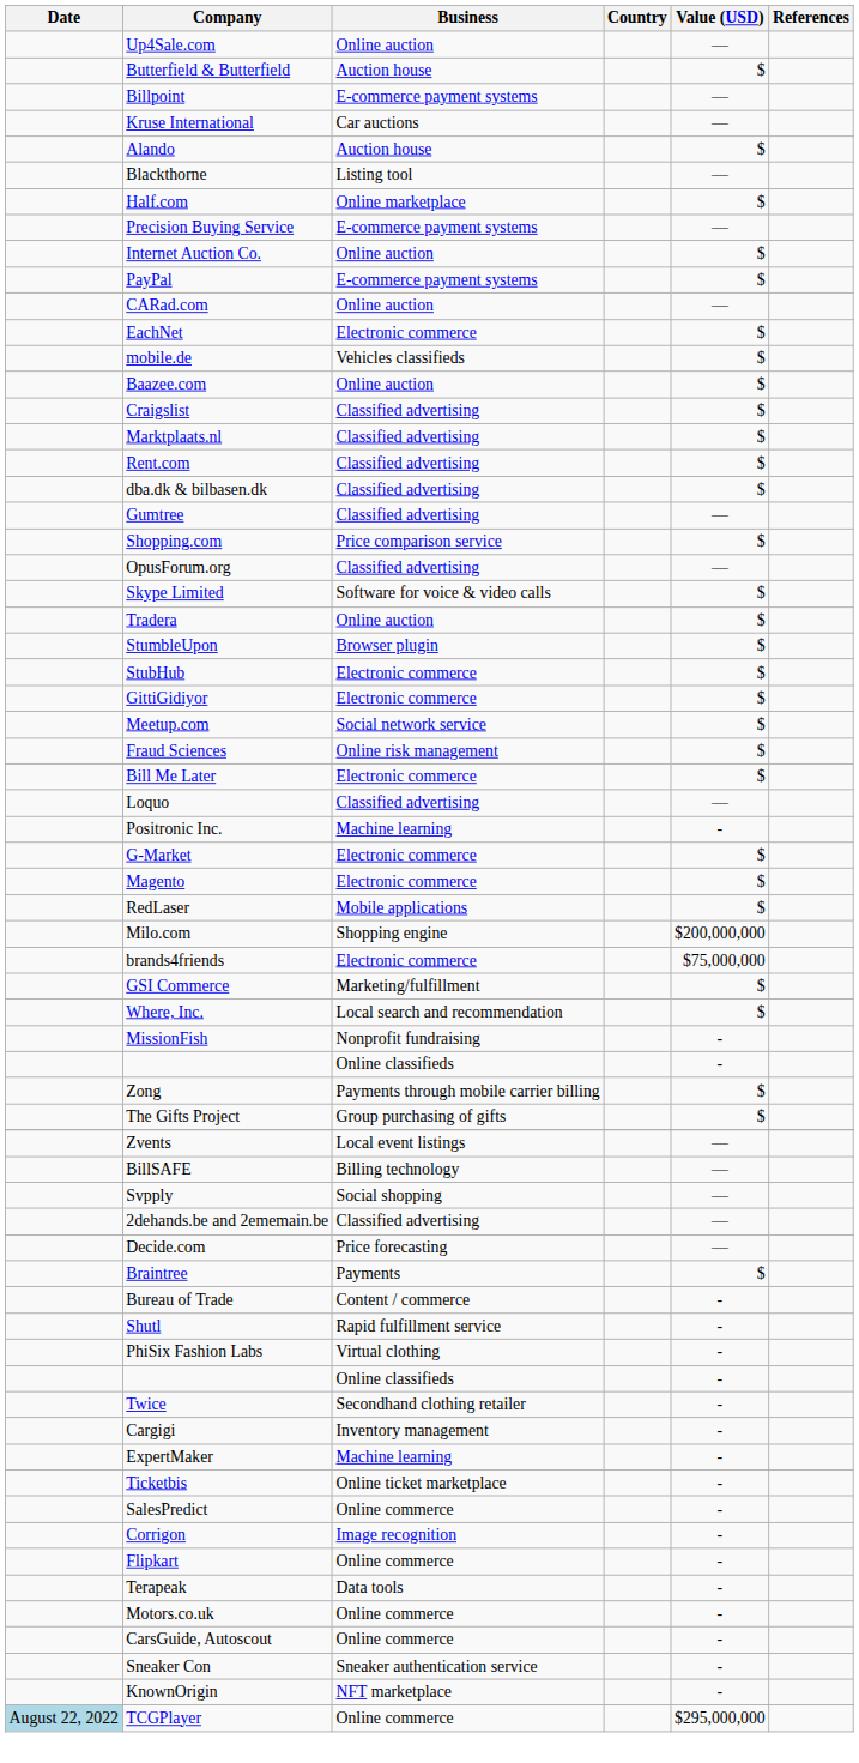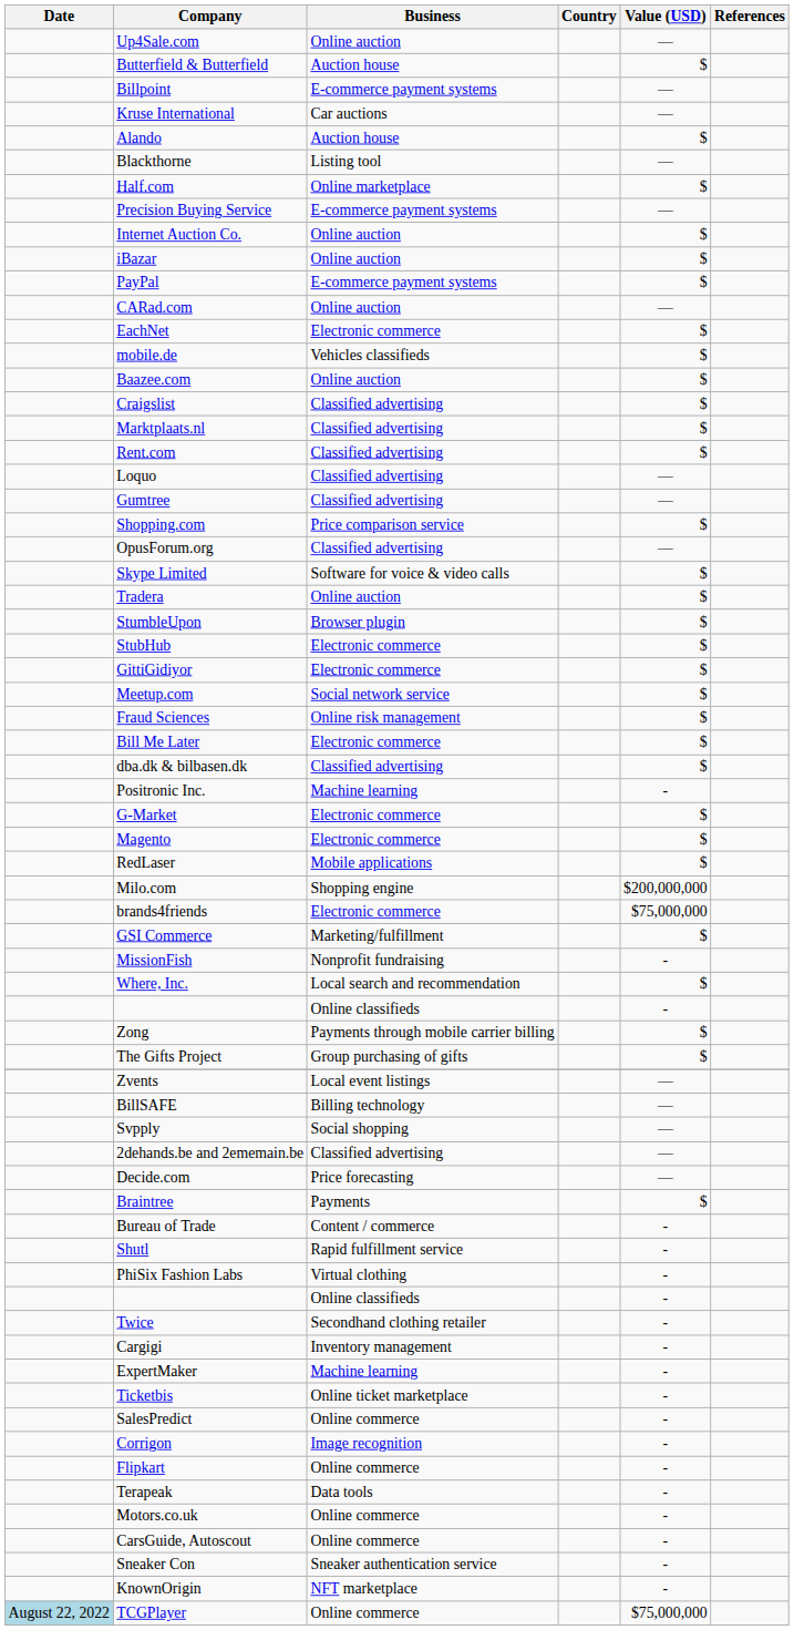 <table class="wikitable sortable">
 <tr>
 <th>Date</th>
 <th>Company</th>
 <th>Business</th>
 <th>Country</th>
 <th>Value (<a href='#'>USD</a>)</th>
 <th class="unsortable">References</th>
 </tr>
 <tr>
 <td></td>
 <td><a href='#'>Up4Sale.com</a></td>
 <td><a href='#'>Online auction</a></td>
 <td></td>
 <td align="center">—</td>
 <td align="center"></td>
 </tr>
 <tr>
 <td></td>
 <td><a href='#'>Butterfield & Butterfield</a></td>
 <td><a href='#'>Auction house</a></td>
 <td></td>
 <td align="right">$</td>
 <td align="center"></td>
 </tr>
 <tr>
 <td></td>
 <td><a href='#'>Billpoint</a></td>
 <td><a href='#'>E-commerce payment systems</a></td>
 <td></td>
 <td align="center">—</td>
 <td align="center"></td>
 </tr>
 <tr>
 <td></td>
 <td><a href='#'>Kruse International</a></td>
 <td>Car auctions</td>
 <td></td>
 <td align="center">—</td>
 <td align="center"></td>
 </tr>
 <tr>
 <td></td>
 <td><a href='#'>Alando</a></td>
 <td><a href='#'>Auction house</a></td>
 <td></td>
 <td align="right">$</td>
 <td align="center"></td>
 </tr>
 <tr>
 <td></td>
 <td>Blackthorne</td>
 <td>Listing tool</td>
 <td></td>
 <td align="center">—</td>
 <td align="center"></td>
 </tr>
 <tr>
 <td></td>
 <td><a href='#'>Half.com</a></td>
 <td><a href='#'>Online marketplace</a></td>
 <td></td>
 <td align="right">$</td>
 <td align="center"></td>
 </tr>
 <tr>
 <td></td>
 <td><a href='#'>Precision Buying Service</a></td>
 <td><a href='#'>E-commerce payment systems</a></td>
 <td></td>
 <td align="center">—</td>
 <td align="center"></td>
 </tr>
 <tr>
 <td></td>
 <td><a href='#'>Internet Auction Co.</a></td>
 <td><a href='#'>Online auction</a></td>
 <td></td>
 <td align="right">$</td>
 <td align="center"></td>
 </tr>
 <tr>
 <td></td>
+<td><a href='#'>iBazar</a></td>
+<td><a href='#'>Online auction</a></td>
+<td></td>
+<td align="right">$</td>
+<td align="center"></td>
+</tr>
+<tr>
+<td></td>
 <td><a href='#'>PayPal</a></td>
 <td><a href='#'>E-commerce payment systems</a></td>
 <td></td>
 <td align="right">$</td>
 <td align="center"></td>
 </tr>
 <tr>
 <td></td>
 <td><a href='#'>CARad.com</a></td>
 <td><a href='#'>Online auction</a></td>
 <td></td>
 <td align="center">—</td>
 <td align="center"></td>
 </tr>
 <tr>
 <td></td>
 <td><a href='#'>EachNet</a></td>
 <td><a href='#'>Electronic commerce</a></td>
 <td></td>
 <td align="right">$</td>
 <td align="center"></td>
 </tr>
 <tr>
 <td></td>
 <td><a href='#'>mobile.de</a></td>
 <td>Vehicles classifieds</td>
 <td></td>
 <td align="right">$</td>
 <td align="center"></td>
 </tr>
 <tr>
 <td></td>
 <td><a href='#'>Baazee.com</a></td>
 <td><a href='#'>Online auction</a></td>
 <td></td>
 <td align="right">$</td>
 <td align="center"></td>
 </tr>
 <tr>
 <td></td>
 <td><a href='#'>Craigslist</a></td>
 <td><a href='#'>Classified advertising</a></td>
 <td></td>
 <td align="right">$</td>
 <td align="center"></td>
 </tr>
 <tr>
 <td></td>
 <td><a href='#'>Marktplaats.nl</a></td>
 <td><a href='#'>Classified advertising</a></td>
 <td></td>
 <td align="right">$</td>
 <td align="center"></td>
 </tr>
 <tr>
 <td></td>
 <td><a href='#'>Rent.com</a></td>
 <td><a href='#'>Classified advertising</a></td>
 <td></td>
 <td align="right">$</td>
 <td align="center"></td>
 </tr>
 <tr>
 <td></td>
-<td>dba.dk & bilbasen.dk</td>
+<td>Loquo</td>
 <td><a href='#'>Classified advertising</a></td>
 <td></td>
-<td align="right">$</td>
+<td align="center">—</td>
 <td align="center"></td>
 </tr>
 <tr>
 <td></td>
 <td><a href='#'>Gumtree</a></td>
 <td><a href='#'>Classified advertising</a></td>
 <td></td>
 <td align="center">—</td>
 <td align="center"></td>
 </tr>
 <tr>
 <td></td>
 <td><a href='#'>Shopping.com</a></td>
 <td><a href='#'>Price comparison service</a></td>
 <td></td>
 <td align="right">$</td>
 <td align="center"></td>
 </tr>
 <tr>
 <td></td>
 <td>OpusForum.org</td>
 <td><a href='#'>Classified advertising</a></td>
 <td></td>
 <td align="center">—</td>
 <td align="center"></td>
 </tr>
 <tr>
 <td></td>
 <td><a href='#'>Skype Limited</a></td>
 <td>Software for voice & video calls</td>
 <td></td>
 <td align="right">$</td>
 <td align="center"></td>
 </tr>
 <tr>
 <td></td>
 <td><a href='#'>Tradera</a></td>
 <td><a href='#'>Online auction</a></td>
 <td></td>
 <td align="right">$</td>
 <td align="center"></td>
 </tr>
 <tr>
 <td></td>
 <td><a href='#'>StumbleUpon</a></td>
 <td><a href='#'>Browser plugin</a></td>
 <td></td>
 <td align="right">$</td>
 <td align="center"></td>
 </tr>
 <tr>
 <td></td>
 <td><a href='#'>StubHub</a></td>
 <td><a href='#'>Electronic commerce</a></td>
 <td></td>
 <td align="right">$</td>
 <td align="center"></td>
 </tr>
 <tr>
 <td></td>
 <td><a href='#'>GittiGidiyor</a></td>
 <td><a href='#'>Electronic commerce</a></td>
 <td></td>
 <td align="right">$</td>
 <td align="center"></td>
 </tr>
 <tr>
 <td></td>
 <td><a href='#'>Meetup.com</a></td>
 <td><a href='#'>Social network service</a></td>
 <td></td>
 <td align="right">$</td>
 <td align="center"></td>
 </tr>
 <tr>
 <td></td>
 <td><a href='#'>Fraud Sciences</a></td>
 <td><a href='#'>Online risk management</a></td>
 <td></td>
 <td align="right">$</td>
 <td align="center"></td>
 </tr>
 <tr>
 <td></td>
 <td><a href='#'>Bill Me Later</a></td>
 <td><a href='#'>Electronic commerce</a></td>
 <td></td>
 <td align="right">$</td>
 <td align="center"></td>
 </tr>
 <tr>
 <td></td>
-<td>Loquo</td>
+<td>dba.dk & bilbasen.dk</td>
 <td><a href='#'>Classified advertising</a></td>
 <td></td>
-<td align="center">—</td>
+<td align="right">$</td>
 <td align="center"></td>
 </tr>
 <tr>
 <td></td>
 <td>Positronic Inc.</td>
 <td><a href='#'>Machine learning</a></td>
 <td></td>
 <td align="center">-</td>
 <td align="center"></td>
 </tr>
 <tr>
 <td></td>
 <td><a href='#'>G-Market</a></td>
 <td><a href='#'>Electronic commerce</a></td>
 <td></td>
 <td align="right">$</td>
 <td align="center"></td>
 </tr>
 <tr>
 <td></td>
 <td><a href='#'>Magento</a></td>
 <td><a href='#'>Electronic commerce</a></td>
 <td></td>
 <td align="right">$</td>
 <td align="center"></td>
 </tr>
 <tr>
 <td></td>
 <td>RedLaser</td>
 <td><a href='#'>Mobile applications</a></td>
 <td></td>
 <td align="right">$</td>
 <td align="center"></td>
 </tr>
 <tr>
 <td></td>
 <td>Milo.com</td>
 <td>Shopping engine</td>
 <td></td>
 <td align="right">$200,000,000</td>
 <td align="center"></td>
 </tr>
 <tr>
 <td></td>
 <td>brands4friends</td>
 <td><a href='#'>Electronic commerce</a></td>
 <td></td>
 <td align="right">$75,000,000</td>
 <td align="center"></td>
 </tr>
 <tr>
 <td></td>
 <td><a href='#'>GSI Commerce</a></td>
 <td>Marketing/fulfillment</td>
 <td></td>
 <td align="right">$</td>
 <td align="center"></td>
 </tr>
 <tr>
 <td></td>
+<td><a href='#'>MissionFish</a></td>
+<td>Nonprofit fundraising</td>
+<td></td>
+<td align="center">-</td>
+<td align="center"></td>
+</tr>
+<tr>
+<td></td>
 <td><a href='#'>Where, Inc.</a></td>
 <td>Local search and recommendation</td>
 <td></td>
 <td align="right">$</td>
-<td align="center"></td>
-</tr>
-<tr>
-<td></td>
-<td><a href='#'>MissionFish</a></td>
-<td>Nonprofit fundraising</td>
-<td></td>
-<td align="center">-</td>
 <td align="center"></td>
 </tr>
 <tr>
 <td></td>
 <td></td>
 <td>Online classifieds</td>
 <td></td>
 <td align="center">-</td>
 <td align="center"></td>
 </tr>
 <tr>
 <td></td>
 <td>Zong</td>
 <td>Payments through mobile carrier billing</td>
 <td></td>
 <td align="right">$</td>
 <td align="center"></td>
 </tr>
 <tr>
 <td></td>
 <td>The Gifts Project</td>
 <td>Group purchasing of gifts</td>
 <td></td>
 <td align="right">$</td>
 <td align="center"></td>
 </tr>
 <tr>
 </tr>
 <tr>
 <td></td>
 <td>Zvents</td>
 <td>Local event listings</td>
 <td></td>
 <td align="center">—</td>
 <td align="center"></td>
 </tr>
 <tr>
 <td></td>
 <td>BillSAFE</td>
 <td>Billing technology</td>
 <td></td>
 <td align="center">—</td>
 <td align="center"></td>
 </tr>
 <tr>
 <td></td>
 <td>Svpply</td>
 <td>Social shopping</td>
 <td></td>
 <td align="center">—</td>
 <td align="center"></td>
 </tr>
 <tr>
 <td></td>
 <td>2dehands.be and 2ememain.be</td>
 <td>Classified advertising</td>
 <td></td>
 <td align="center">—</td>
 <td align="center"></td>
 </tr>
 <tr>
 <td></td>
 <td>Decide.com</td>
 <td>Price forecasting</td>
 <td></td>
 <td align="center">—</td>
 <td align="center"></td>
 </tr>
 <tr>
 <td></td>
 <td><a href='#'>Braintree</a></td>
 <td>Payments</td>
 <td></td>
 <td align="right">$</td>
 <td align="center"></td>
 </tr>
 <tr>
 <td></td>
 <td>Bureau of Trade</td>
 <td>Content / commerce</td>
 <td></td>
 <td align="center">-</td>
 <td align="center"></td>
 </tr>
 <tr>
 <td></td>
 <td><a href='#'>Shutl</a></td>
 <td>Rapid fulfillment service</td>
 <td></td>
 <td align="center">-</td>
 <td align="center"></td>
 </tr>
 <tr>
 <td></td>
 <td>PhiSix Fashion Labs</td>
 <td>Virtual clothing</td>
 <td></td>
 <td align="center">-</td>
 <td align="center"></td>
 </tr>
 <tr>
 <td></td>
 <td></td>
 <td>Online classifieds</td>
 <td></td>
 <td align="center">-</td>
 <td align="center"></td>
 </tr>
 <tr>
 <td></td>
 <td><a href='#'>Twice</a></td>
 <td>Secondhand clothing retailer</td>
 <td></td>
 <td align="center">-</td>
 <td align="center"></td>
 </tr>
 <tr>
 <td></td>
 <td>Cargigi</td>
 <td>Inventory management</td>
 <td></td>
 <td align="center">-</td>
 <td align="center"></td>
 </tr>
 <tr>
 <td></td>
 <td>ExpertMaker</td>
 <td><a href='#'>Machine learning</a></td>
 <td></td>
 <td align="center">-</td>
 <td align="center"></td>
 </tr>
 <tr>
 <td></td>
 <td><a href='#'>Ticketbis</a></td>
 <td>Online ticket marketplace</td>
 <td></td>
 <td align="center">-</td>
 <td align="center"></td>
 </tr>
 <tr>
 <td></td>
 <td>SalesPredict</td>
 <td>Online commerce</td>
 <td></td>
 <td align="center">-</td>
 <td align="center"></td>
 </tr>
 <tr>
 <td></td>
 <td><a href='#'>Corrigon</a></td>
 <td><a href='#'>Image recognition</a></td>
 <td></td>
 <td align="center">-</td>
 <td align="center"></td>
 </tr>
 <tr>
 <td></td>
 <td><a href='#'>Flipkart</a></td>
 <td>Online commerce</td>
 <td></td>
 <td align="center">-</td>
 <td align="center"></td>
 </tr>
 <tr>
 <td></td>
 <td>Terapeak</td>
 <td>Data tools</td>
 <td></td>
 <td align="center">-</td>
 <td align="center"></td>
 </tr>
 <tr>
 <td></td>
 <td>Motors.co.uk</td>
 <td>Online commerce</td>
 <td></td>
 <td align="center">-</td>
 <td align="center"></td>
 </tr>
 <tr>
 <td></td>
 <td>CarsGuide, Autoscout</td>
 <td>Online commerce</td>
 <td></td>
 <td align="center">-</td>
 <td align="center"></td>
 </tr>
 <tr>
 <td></td>
 <td>Sneaker Con</td>
 <td>Sneaker authentication service</td>
 <td></td>
 <td align="center">-</td>
 <td align="center"></td>
 </tr>
 <tr>
 <td></td>
 <td>KnownOrigin</td>
 <td><a href='#'>NFT</a> marketplace</td>
 <td></td>
 <td align="center">-</td>
 <td align="center"></td>
 </tr>
 <tr>
 <td style="background: lightblue;">August 22, 2022</td>
 <td><a href='#'>TCGPlayer</a></td>
 <td>Online commerce</td>
 <td></td>
-<td align="center">$295,000,000</td>
+<td align="right">$75,000,000</td>
 <td align="center"></td>
 </tr>
 </table>
